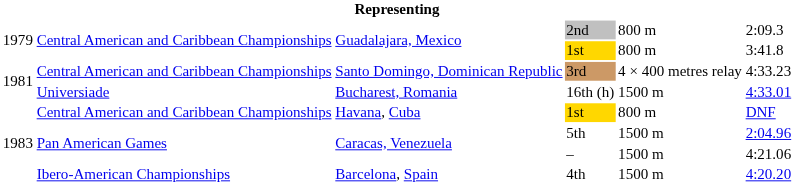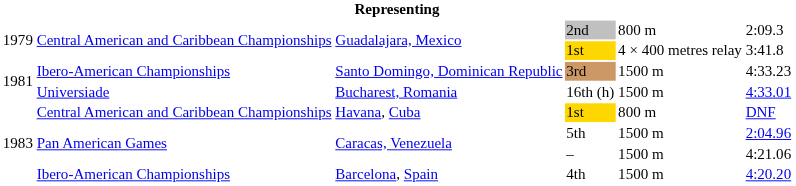 <table>
 <tr>
 <th colspan="6">Representing </th>
 </tr>
 <tr>
 <td rowspan=2>1979</td>
 <td rowspan=2><a href='#'>Central American and Caribbean Championships</a></td>
 <td rowspan=2><a href='#'>Guadalajara, Mexico</a></td>
 <td bgcolor=silver>2nd</td>
 <td>800 m</td>
 <td>2:09.3</td>
 </tr>
 <tr>
 <td bgcolor=gold>1st</td>
-<td>800 m</td>
+<td>4 × 400 metres relay</td>
 <td>3:41.8</td>
 </tr>
 <tr>
 <td rowspan=2>1981</td>
-<td><a href='#'>Central American and Caribbean Championships</a></td>
+<td><a href='#'>Ibero-American Championships</a></td>
 <td><a href='#'>Santo Domingo, Dominican Republic</a></td>
 <td bgcolor=cc9966>3rd</td>
-<td>4 × 400 metres relay</td>
+<td>1500 m</td>
 <td>4:33.23</td>
 </tr>
 <tr>
 <td><a href='#'>Universiade</a></td>
 <td><a href='#'>Bucharest, Romania</a></td>
 <td>16th (h)</td>
 <td>1500 m</td>
 <td><a href='#'>4:33.01</a></td>
 </tr>
 <tr>
 <td rowspan=4>1983</td>
 <td><a href='#'>Central American and Caribbean Championships</a></td>
 <td><a href='#'>Havana</a>, <a href='#'>Cuba</a></td>
 <td bgcolor=gold>1st</td>
 <td>800 m</td>
 <td><a href='#'>DNF</a></td>
 </tr>
 <tr>
 <td rowspan=2><a href='#'>Pan American Games</a></td>
 <td rowspan=2><a href='#'>Caracas, Venezuela</a></td>
 <td>5th</td>
 <td>1500 m</td>
 <td><a href='#'>2:04.96</a></td>
 </tr>
 <tr>
 <td>–</td>
 <td>1500 m</td>
 <td>4:21.06</td>
 </tr>
 <tr>
 <td><a href='#'>Ibero-American Championships</a></td>
 <td><a href='#'>Barcelona</a>, <a href='#'>Spain</a></td>
 <td>4th</td>
 <td>1500 m</td>
 <td><a href='#'>4:20.20</a></td>
 </tr>
 </table>
